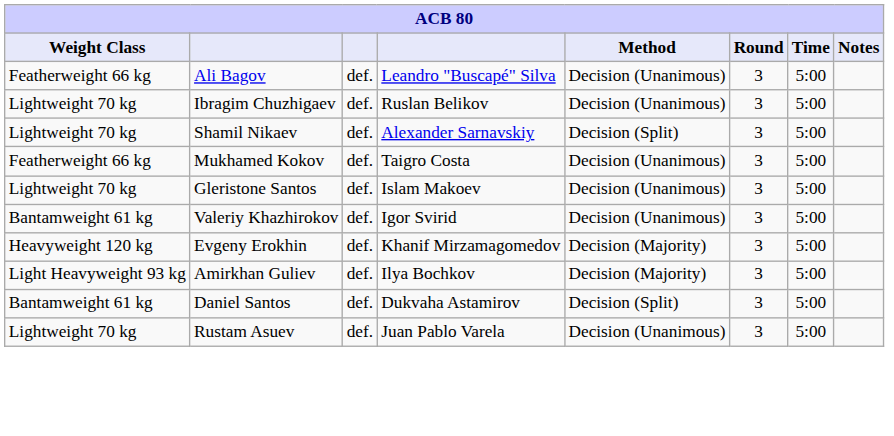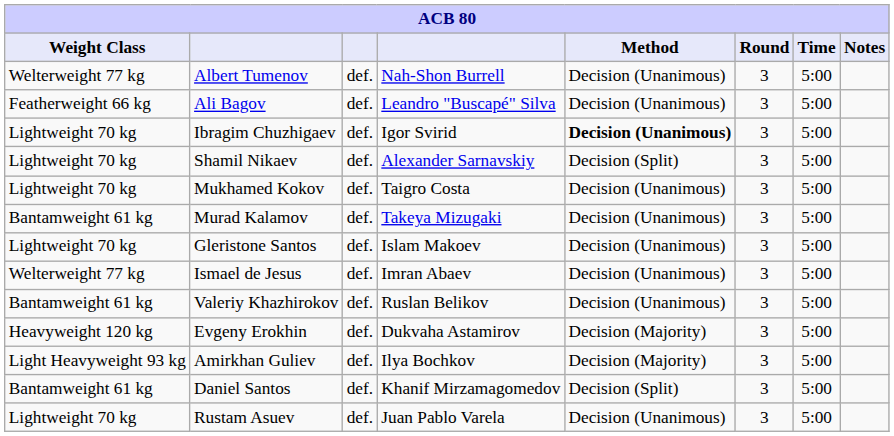 <table class="wikitable" style="font-size: 80%;">
 <tr>
 <th colspan="8" style="background-color: #ccf; color: #000080; text-align: center;"><strong>ACB 80</strong></th>
 </tr>
 <tr>
 <th colspan="1" style="background-color: #E6E8FA; color: #000000; text-align: center;">Weight Class</th>
 <th colspan="1" style="background-color: #E6E8FA; color: #000000; text-align: center;"></th>
 <th colspan="1" style="background-color: #E6E8FA; color: #000000; text-align: center;"></th>
 <th colspan="1" style="background-color: #E6E8FA; color: #000000; text-align: center;"></th>
 <th colspan="1" style="background-color: #E6E8FA; color: #000000; text-align: center;">Method</th>
 <th colspan="1" style="background-color: #E6E8FA; color: #000000; text-align: center;">Round</th>
 <th colspan="1" style="background-color: #E6E8FA; color: #000000; text-align: center;">Time</th>
 <th colspan="1" style="background-color: #E6E8FA; color: #000000; text-align: center;">Notes</th>
 </tr>
 <tr>
+<td>Welterweight 77 kg</td>
+<td> <a href='#'>Albert Tumenov</a></td>
+<td>def.</td>
+<td> <a href='#'>Nah-Shon Burrell</a></td>
+<td>Decision (Unanimous)</td>
+<td align=center>3</td>
+<td align=center>5:00</td>
+<td></td>
+</tr>
+<tr>
 <td>Featherweight 66 kg</td>
 <td> <a href='#'>Ali Bagov</a></td>
 <td>def.</td>
 <td> <a href='#'>Leandro "Buscapé" Silva</a></td>
 <td>Decision (Unanimous)</td>
 <td align=center>3</td>
 <td align=center>5:00</td>
 <td></td>
 </tr>
 <tr>
 <td>Lightweight 70 kg</td>
 <td> Ibragim Chuzhigaev</td>
 <td>def.</td>
-<td> Ruslan Belikov</td>
-<td>Decision (Unanimous)</td>
+<td> Igor Svirid</td>
+<td><strong>Decision (Unanimous)</strong></td>
 <td align=center>3</td>
 <td align=center>5:00</td>
 <td></td>
 </tr>
 <tr>
 <td>Lightweight 70 kg</td>
 <td> Shamil Nikaev</td>
 <td>def.</td>
 <td> <a href='#'>Alexander Sarnavskiy</a></td>
 <td>Decision (Split)</td>
 <td align=center>3</td>
 <td align=center>5:00</td>
 <td></td>
 </tr>
 <tr>
-<td>Featherweight 66 kg</td>
+<td>Lightweight 70 kg</td>
 <td> Mukhamed Kokov</td>
 <td>def.</td>
 <td> Taigro Costa</td>
+<td>Decision (Unanimous)</td>
+<td align=center>3</td>
+<td align=center>5:00</td>
+<td></td>
+</tr>
+<tr>
+<td>Bantamweight 61 kg</td>
+<td> Murad Kalamov</td>
+<td>def.</td>
+<td> <a href='#'>Takeya Mizugaki</a></td>
 <td>Decision (Unanimous)</td>
 <td align=center>3</td>
 <td align=center>5:00</td>
 <td></td>
 </tr>
 <tr>
 <td>Lightweight 70 kg</td>
 <td> Gleristone Santos</td>
 <td>def.</td>
 <td> Islam Makoev</td>
 <td>Decision (Unanimous)</td>
 <td align=center>3</td>
 <td align=center>5:00</td>
 <td></td>
 </tr>
 <tr>
+<td>Welterweight 77 kg</td>
+<td> Ismael de Jesus</td>
+<td>def.</td>
+<td> Imran Abaev</td>
+<td>Decision (Unanimous)</td>
+<td align=center>3</td>
+<td align=center>5:00</td>
+<td></td>
+</tr>
+<tr>
 <td>Bantamweight 61 kg</td>
 <td> Valeriy Khazhirokov</td>
 <td>def.</td>
-<td> Igor Svirid</td>
+<td> Ruslan Belikov</td>
 <td>Decision (Unanimous)</td>
 <td align=center>3</td>
 <td align=center>5:00</td>
 <td></td>
 </tr>
 <tr>
 <td>Heavyweight 120 kg</td>
 <td> Evgeny Erokhin</td>
 <td>def.</td>
-<td> Khanif Mirzamagomedov</td>
+<td> Dukvaha Astamirov</td>
 <td>Decision (Majority)</td>
 <td align=center>3</td>
 <td align=center>5:00</td>
 <td></td>
 </tr>
 <tr>
 <td>Light Heavyweight 93 kg</td>
 <td> Amirkhan Guliev</td>
 <td>def.</td>
 <td> Ilya Bochkov</td>
 <td>Decision (Majority)</td>
 <td align=center>3</td>
 <td align=center>5:00</td>
 <td></td>
 </tr>
 <tr>
 <td>Bantamweight 61 kg</td>
 <td> Daniel Santos</td>
 <td>def.</td>
-<td> Dukvaha Astamirov</td>
+<td> Khanif Mirzamagomedov</td>
 <td>Decision (Split)</td>
 <td align=center>3</td>
 <td align=center>5:00</td>
 <td></td>
 </tr>
 <tr>
 <td>Lightweight 70 kg</td>
 <td> Rustam Asuev</td>
 <td>def.</td>
 <td> Juan Pablo Varela</td>
 <td>Decision (Unanimous)</td>
 <td align=center>3</td>
 <td align=center>5:00</td>
 <td></td>
 </tr>
 </table>
